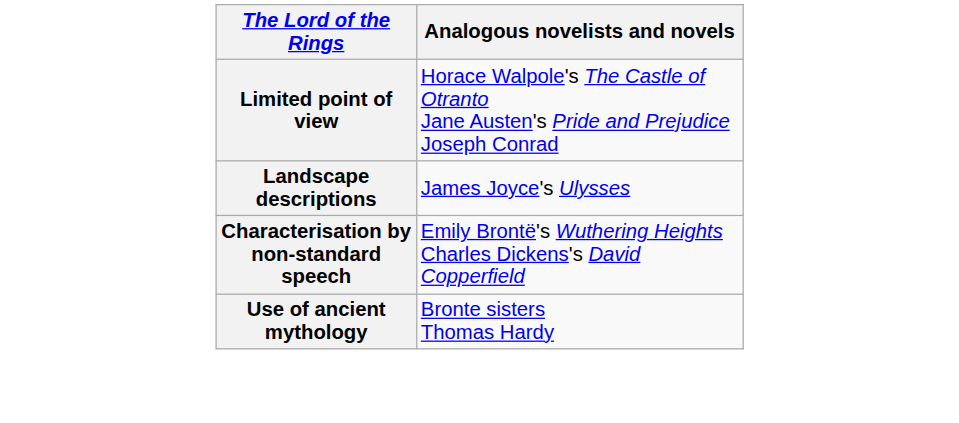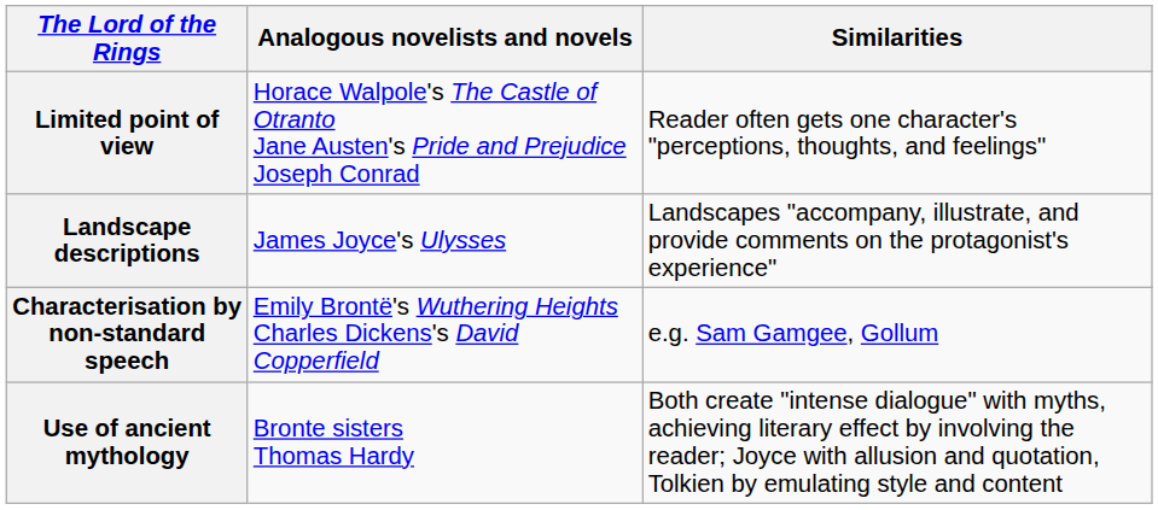 <table class="wikitable" style="margin: 1em auto;">
 <tr>
 <th style="width: 150px;"><em><a href='#'>The Lord of the Rings</a></em></th>
 <th style="width: 250px;">Analogous novelists and novels</th>
+<th style="width: 325px;">Similarities</th>
 </tr>
 <tr>
 <th>Limited point of view</th>
 <td><a href='#'>Horace Walpole</a>'s <em><a href='#'>The Castle of Otranto</a></em><br><a href='#'>Jane Austen</a>'s <em><a href='#'>Pride and Prejudice</a></em><br><a href='#'>Joseph Conrad</a></td>
+<td>Reader often gets one character's "perceptions, thoughts, and feelings"</td>
 </tr>
 <tr>
 <th>Landscape descriptions</th>
 <td><a href='#'>James Joyce</a>'s <em><a href='#'>Ulysses</a></em></td>
+<td>Landscapes "accompany, illustrate, and provide comments on the protagonist's experience"</td>
 </tr>
 <tr>
 <th>Characterisation by non-standard speech</th>
 <td><a href='#'>Emily Brontë</a>'s <em><a href='#'>Wuthering Heights</a></em><br><a href='#'>Charles Dickens</a>'s <em><a href='#'>David Copperfield</a></em></td>
+<td>e.g. <a href='#'>Sam Gamgee</a>, <a href='#'>Gollum</a></td>
 </tr>
 <tr>
 <th>Use of ancient mythology</th>
 <td><a href='#'>Bronte sisters</a><br><a href='#'>Thomas Hardy</a></td>
+<td>Both create "intense dialogue" with myths, achieving literary effect by involving the reader; Joyce with allusion and quotation, Tolkien by emulating style and content</td>
 </tr>
 </table>
